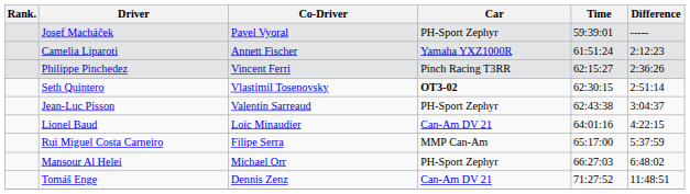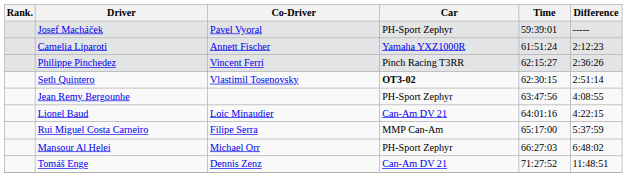 <table class="wikitable" style="font-size:95%">
 <tr>
 <th>Rank.</th>
 <th width="250px">Driver</th>
 <th width="250px">Co-Driver</th>
 <th width="200px">Car</th>
 <th width="70px">Time</th>
 <th width="70px">Difference</th>
 </tr>
 <tr bgcolor=#E3E4E5>
 <td></td>
 <td> <a href='#'>Josef Macháček</a></td>
 <td> <a href='#'>Pavel Vyoral</a></td>
 <td>PH-Sport Zephyr</td>
 <td>59:39:01</td>
 <td>-----</td>
 </tr>
 <tr bgcolor=#E3E4E5>
 <td></td>
 <td> <a href='#'>Camelia Liparoti</a></td>
 <td> <a href='#'>Annett Fischer</a></td>
 <td><a href='#'>Yamaha YXZ1000R</a></td>
 <td>61:51:24</td>
 <td>2:12:23</td>
 </tr>
 <tr bgcolor=#E3E4E5>
 <td></td>
 <td> <a href='#'>Philippe Pinchedez</a></td>
 <td> <a href='#'>Vincent Ferri</a></td>
 <td>Pinch Racing T3RR</td>
 <td>62:15:27</td>
 <td>2:36:26</td>
 </tr>
 <tr>
 <td></td>
 <td> <a href='#'>Seth Quintero</a></td>
 <td> <a href='#'>Vlastimil Tosenovsky</a></td>
 <td><strong>OT3-02</strong></td>
 <td>62:30:15</td>
 <td>2:51:14</td>
 </tr>
 <tr>
 <td></td>
-<td> <a href='#'>Jean-Luc Pisson</a></td>
-<td> <a href='#'>Valentin Sarreaud</a></td>
+<td> <a href='#'>Jean Remy Bergounhe</a></td>
+<td> </td>
 <td>PH-Sport Zephyr</td>
-<td>62:43:38</td>
-<td>3:04:37</td>
+<td>63:47:56</td>
+<td>4:08:55</td>
 </tr>
 <tr>
 <td></td>
 <td> <a href='#'>Lionel Baud</a></td>
 <td> <a href='#'>Loic Minaudier</a></td>
 <td><a href='#'>Can-Am DV 21</a></td>
 <td>64:01:16</td>
 <td>4:22:15</td>
 </tr>
 <tr>
 <td></td>
 <td> <a href='#'>Rui Miguel Costa Carneiro</a></td>
 <td> <a href='#'>Filipe Serra</a></td>
 <td>MMP Can-Am</td>
 <td>65:17:00</td>
 <td>5:37:59</td>
 </tr>
 <tr>
 <td></td>
 <td> <a href='#'>Mansour Al Helei</a></td>
 <td> <a href='#'>Michael Orr</a></td>
 <td>PH-Sport Zephyr</td>
 <td>66:27:03</td>
 <td>6:48:02</td>
 </tr>
 <tr>
 <td></td>
 <td> <a href='#'>Tomáš Enge</a></td>
 <td> <a href='#'>Dennis Zenz</a></td>
 <td><a href='#'>Can-Am DV 21</a></td>
 <td>71:27:52</td>
 <td>11:48:51</td>
 </tr>
 <tr>
 </tr>
 </table>
